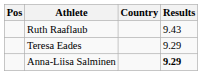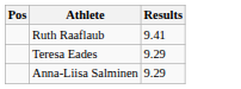 <table class="wikitable">
 <tr>
 <th>Pos</th>
 <th>Athlete</th>
-<th>Country</th>
 <th>Results</th>
 </tr>
 <tr>
 <td align="center"></td>
 <td>Ruth Raaflaub</td>
-<td></td>
-<td>9.43</td>
+<td>9.41</td>
 </tr>
 <tr>
 <td align="center"></td>
 <td>Teresa Eades</td>
-<td></td>
 <td>9.29</td>
 </tr>
 <tr>
 <td align="center"></td>
 <td>Anna-Liisa Salminen</td>
-<td></td>
-<td><strong>9.29</strong></td>
+<td>9.29</td>
 </tr>
 </table>
